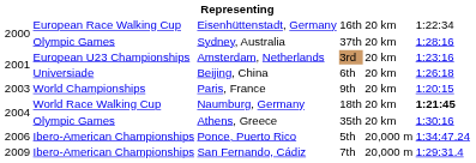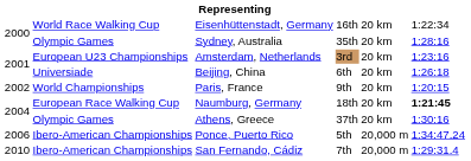 <table>
 <tr>
 <th colspan="6">Representing </th>
 </tr>
 <tr>
 <td rowspan=2>2000</td>
-<td><a href='#'>European Race Walking Cup</a></td>
+<td><a href='#'>World Race Walking Cup</a></td>
 <td><a href='#'>Eisenhüttenstadt</a>, <a href='#'>Germany</a></td>
 <td>16th</td>
 <td>20 km</td>
 <td>1:22:34</td>
 </tr>
 <tr>
 <td><a href='#'>Olympic Games</a></td>
 <td><a href='#'>Sydney</a>, Australia</td>
-<td>37th</td>
+<td>35th</td>
 <td>20 km</td>
 <td><a href='#'>1:28:16</a></td>
 </tr>
 <tr>
 <td rowspan=2>2001</td>
 <td><a href='#'>European U23 Championships</a></td>
 <td><a href='#'>Amsterdam</a>, <a href='#'>Netherlands</a></td>
 <td bgcolor="cc9966">3rd</td>
 <td>20 km</td>
 <td><a href='#'>1:23:16</a></td>
 </tr>
 <tr>
 <td><a href='#'>Universiade</a></td>
 <td><a href='#'>Beijing</a>, China</td>
 <td>6th</td>
 <td>20 km</td>
 <td><a href='#'>1:26:18</a></td>
 </tr>
 <tr>
-<td>2003</td>
+<td>2002</td>
 <td><a href='#'>World Championships</a></td>
 <td><a href='#'>Paris</a>, France</td>
 <td>9th</td>
 <td>20 km</td>
 <td><a href='#'>1:20:15</a></td>
 </tr>
 <tr>
 <td rowspan=2>2004</td>
-<td><a href='#'>World Race Walking Cup</a></td>
+<td><a href='#'>European Race Walking Cup</a></td>
 <td><a href='#'>Naumburg</a>, <a href='#'>Germany</a></td>
 <td>18th</td>
 <td>20 km</td>
 <td><strong>1:21:45</strong></td>
 </tr>
 <tr>
 <td><a href='#'>Olympic Games</a></td>
 <td><a href='#'>Athens</a>, Greece</td>
-<td>35th</td>
+<td>37th</td>
 <td>20 km</td>
 <td><a href='#'>1:30:16</a></td>
 </tr>
 <tr>
 <td>2006</td>
 <td><a href='#'>Ibero-American Championships</a></td>
 <td><a href='#'>Ponce, Puerto Rico</a></td>
 <td>5th</td>
 <td>20,000 m</td>
 <td><a href='#'>1:34:47.24</a></td>
 </tr>
 <tr>
-<td>2009</td>
+<td>2010</td>
 <td><a href='#'>Ibero-American Championships</a></td>
 <td><a href='#'>San Fernando, Cádiz</a></td>
 <td>7th</td>
 <td>20,000 m</td>
 <td><a href='#'>1:29:31.4</a></td>
 </tr>
 </table>
